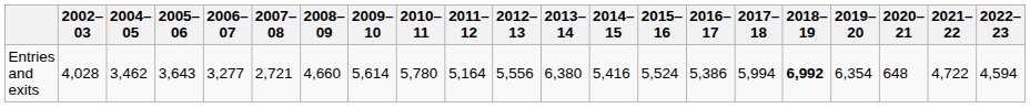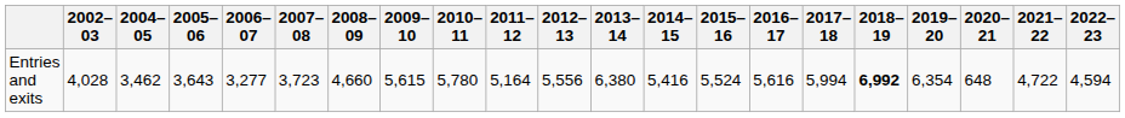 <table class="wikitable">
 <tr>
 <th></th>
 <th>2002–03</th>
 <th>2004–05</th>
 <th>2005–06</th>
 <th>2006–07</th>
 <th>2007–08</th>
 <th>2008–09</th>
 <th>2009–10</th>
 <th>2010–11</th>
 <th>2011–12</th>
 <th>2012–13</th>
 <th>2013–14</th>
 <th>2014–15</th>
 <th>2015–16</th>
 <th>2016–17</th>
 <th>2017–18</th>
 <th>2018–19</th>
 <th>2019–20</th>
 <th>2020–21</th>
 <th>2021–22</th>
 <th>2022–23</th>
 </tr>
 <tr>
 <td>Entries and exits</td>
 <td>4,028</td>
 <td>3,462</td>
 <td>3,643</td>
 <td>3,277</td>
-<td>2,721</td>
+<td>3,723</td>
 <td>4,660</td>
-<td>5,614</td>
+<td>5,615</td>
 <td>5,780</td>
 <td>5,164</td>
 <td>5,556</td>
 <td>6,380</td>
 <td>5,416</td>
 <td>5,524</td>
-<td>5,386</td>
+<td>5,616</td>
 <td>5,994</td>
 <td><strong>6,992</strong></td>
 <td>6,354</td>
 <td>648</td>
 <td>4,722</td>
 <td>4,594</td>
 </tr>
 </table>
